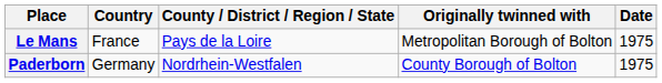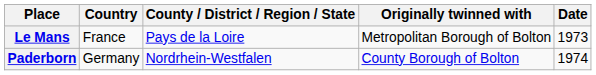 <table class="wikitable">
 <tr>
 <th>Place</th>
 <th>Country</th>
 <th>County / District / Region / State</th>
 <th>Originally twinned with</th>
 <th>Date</th>
 </tr>
 <tr>
 <th><a href='#'>Le Mans</a></th>
 <td>France</td>
 <td><a href='#'>Pays de la Loire</a></td>
 <td>Metropolitan Borough of Bolton</td>
-<td>1975</td>
+<td>1973</td>
 </tr>
 <tr>
 <th><a href='#'>Paderborn</a></th>
 <td>Germany</td>
 <td><a href='#'>Nordrhein-Westfalen</a></td>
 <td><a href='#'>County Borough of Bolton</a></td>
-<td>1975</td>
+<td>1974</td>
 </tr>
 </table>
